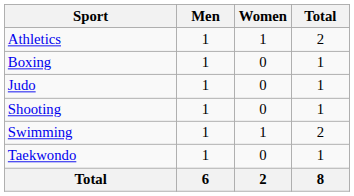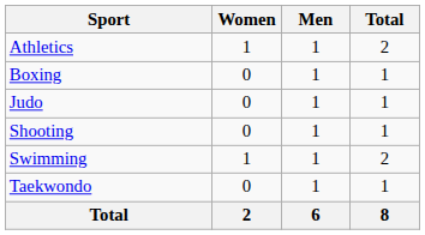 <table class="wikitable sortable" style="text-align:center;">
 <tr>
 <th width=180>Sport</th>
+<th width=55>Women</th>
 <th width=55>Men</th>
-<th width=55>Women</th>
 <th width=55>Total</th>
 </tr>
 <tr>
 <td align=left><a href='#'>Athletics</a></td>
 <td>1</td>
 <td>1</td>
 <td>2</td>
 </tr>
 <tr>
 <td align=left><a href='#'>Boxing</a></td>
+<td>0</td>
 <td>1</td>
-<td>0</td>
 <td>1</td>
 </tr>
 <tr>
 <td align=left><a href='#'>Judo</a></td>
+<td>0</td>
 <td>1</td>
-<td>0</td>
 <td>1</td>
 </tr>
 <tr>
 <td align=left><a href='#'>Shooting</a></td>
+<td>0</td>
 <td>1</td>
-<td>0</td>
 <td>1</td>
 </tr>
 <tr>
 <td align=left><a href='#'>Swimming</a></td>
 <td>1</td>
 <td>1</td>
 <td>2</td>
 </tr>
 <tr>
 <td align=left><a href='#'>Taekwondo</a></td>
+<td>0</td>
 <td>1</td>
-<td>0</td>
 <td>1</td>
 </tr>
 <tr>
 <th>Total</th>
+<th>2</th>
 <th>6</th>
-<th>2</th>
 <th>8</th>
 </tr>
 </table>
